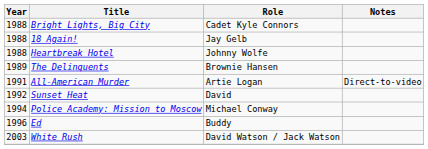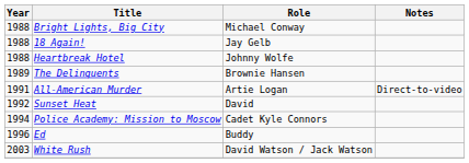 <table class="wikitable sortable">
 <tr>
 <th>Year</th>
 <th>Title</th>
 <th>Role</th>
 <th>Notes</th>
 </tr>
 <tr>
 <td>1988</td>
 <td><a href='#'><em>Bright Lights, Big City</em></a></td>
-<td>Cadet Kyle Connors</td>
+<td>Michael Conway</td>
 <td></td>
 </tr>
 <tr>
 <td>1988</td>
 <td><em><a href='#'>18 Again!</a></em></td>
 <td>Jay Gelb</td>
 <td></td>
 </tr>
 <tr>
 <td>1988</td>
 <td><em><a href='#'>Heartbreak Hotel</a></em></td>
 <td>Johnny Wolfe</td>
 <td></td>
 </tr>
 <tr>
 <td>1989</td>
 <td><em><a href='#'>The Delinquents</a></em></td>
 <td>Brownie Hansen</td>
 <td></td>
 </tr>
 <tr>
 <td>1991</td>
 <td><em><a href='#'>All-American Murder</a></em></td>
 <td>Artie Logan</td>
 <td>Direct-to-video</td>
 </tr>
 <tr>
 <td>1992</td>
 <td><em><a href='#'>Sunset Heat</a></em></td>
 <td>David</td>
 <td></td>
 </tr>
 <tr>
 <td>1994</td>
 <td><em><a href='#'>Police Academy: Mission to Moscow</a></em></td>
-<td>Michael Conway</td>
+<td>Cadet Kyle Connors</td>
 <td></td>
 </tr>
 <tr>
 <td>1996</td>
 <td><em><a href='#'>Ed</a></em></td>
 <td>Buddy</td>
 <td></td>
 </tr>
 <tr>
 <td>2003</td>
 <td><em><a href='#'>White Rush</a></em></td>
 <td>David Watson / Jack Watson</td>
 <td></td>
 </tr>
 <tr>
 </tr>
 </table>
